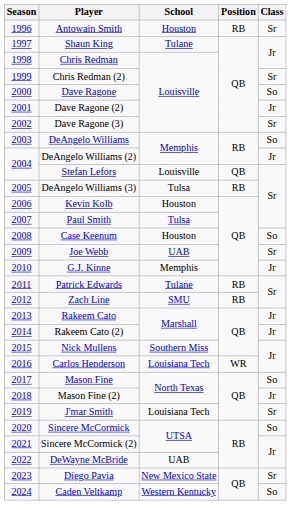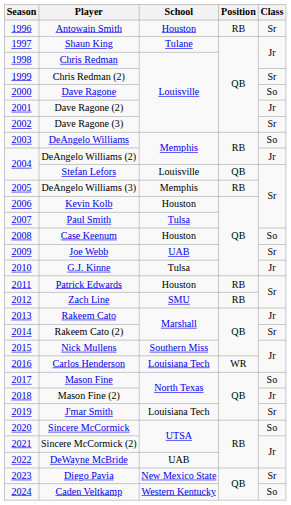 <table class="wikitable sortable">
 <tr>
 <th>Season</th>
 <th>Player</th>
 <th>School</th>
 <th>Position</th>
 <th>Class</th>
 </tr>
 <tr align="center">
 <td><a href='#'>1996</a></td>
 <td><a href='#'>Antowain Smith</a></td>
 <td><a href='#'>Houston</a></td>
 <td>RB</td>
 <td>Sr</td>
 </tr>
 <tr align="center">
 <td><a href='#'>1997</a></td>
 <td><a href='#'>Shaun King</a></td>
 <td><a href='#'>Tulane</a></td>
 <td rowspan="6">QB</td>
 <td rowspan="2">Jr</td>
 </tr>
 <tr align="center">
 <td><a href='#'>1998</a></td>
 <td><a href='#'>Chris Redman</a></td>
 <td rowspan="5"><a href='#'>Louisville</a></td>
 </tr>
 <tr align="center">
 <td><a href='#'>1999</a></td>
 <td>Chris Redman (2)</td>
 <td>Sr</td>
 </tr>
 <tr align="center">
 <td><a href='#'>2000</a></td>
 <td><a href='#'>Dave Ragone</a></td>
 <td>So</td>
 </tr>
 <tr align="center">
 <td><a href='#'>2001</a></td>
 <td>Dave Ragone (2)</td>
 <td>Jr</td>
 </tr>
 <tr align="center">
 <td><a href='#'>2002</a></td>
 <td>Dave Ragone (3)</td>
 <td>Sr</td>
 </tr>
 <tr align="center">
 <td><a href='#'>2003</a></td>
 <td><a href='#'>DeAngelo Williams</a></td>
 <td rowspan="2"><a href='#'>Memphis</a></td>
 <td rowspan="2">RB</td>
 <td>So</td>
 </tr>
 <tr align="center">
 <td rowspan="2"><a href='#'>2004</a></td>
 <td>DeAngelo Williams (2)</td>
 <td>Jr</td>
 </tr>
 <tr align="center">
 <td><a href='#'>Stefan Lefors</a></td>
 <td>Louisville</td>
 <td>QB</td>
 <td rowspan="4">Sr</td>
 </tr>
 <tr align="center">
 <td><a href='#'>2005</a></td>
 <td>DeAngelo Williams (3)</td>
-<td>Tulsa</td>
+<td>Memphis</td>
 <td>RB</td>
 </tr>
 <tr align="center">
 <td><a href='#'>2006</a></td>
 <td><a href='#'>Kevin Kolb</a></td>
 <td>Houston</td>
 <td rowspan="5">QB</td>
 </tr>
 <tr align="center">
 <td><a href='#'>2007</a></td>
 <td><a href='#'>Paul Smith</a></td>
 <td><a href='#'>Tulsa</a></td>
 </tr>
 <tr align="center">
 <td><a href='#'>2008</a></td>
 <td><a href='#'>Case Keenum</a></td>
 <td>Houston</td>
 <td>So</td>
 </tr>
 <tr align="center">
 <td><a href='#'>2009</a></td>
 <td><a href='#'>Joe Webb</a></td>
 <td><a href='#'>UAB</a></td>
 <td>Sr</td>
 </tr>
 <tr align="center">
 <td><a href='#'>2010</a></td>
 <td><a href='#'>G.J. Kinne</a></td>
-<td>Memphis</td>
+<td>Tulsa</td>
 <td>Jr</td>
 </tr>
 <tr align="center">
 <td><a href='#'>2011</a></td>
 <td><a href='#'>Patrick Edwards</a></td>
-<td><a href='#'>Tulane</a></td>
+<td>Houston</td>
 <td>RB</td>
 <td rowspan="2">Sr</td>
 </tr>
 <tr align="center">
 <td><a href='#'>2012</a></td>
 <td><a href='#'>Zach Line</a></td>
 <td><a href='#'>SMU</a></td>
 <td>RB</td>
 </tr>
 <tr align="center">
 <td><a href='#'>2013</a></td>
 <td><a href='#'>Rakeem Cato</a></td>
 <td rowspan="2"><a href='#'>Marshall</a></td>
 <td rowspan="3">QB</td>
 <td>Jr</td>
 </tr>
 <tr align="center">
 <td><a href='#'>2014</a></td>
 <td>Rakeem Cato (2)</td>
-<td>Jr</td>
+<td>Sr</td>
 </tr>
 <tr align="center">
 <td><a href='#'>2015</a></td>
 <td><a href='#'>Nick Mullens</a></td>
 <td><a href='#'>Southern Miss</a></td>
 <td rowspan="2">Jr</td>
 </tr>
 <tr align="center">
 <td><a href='#'>2016</a></td>
 <td><a href='#'>Carlos Henderson</a></td>
 <td><a href='#'>Louisiana Tech</a></td>
 <td>WR</td>
 </tr>
 <tr align="center">
 <td><a href='#'>2017</a></td>
 <td><a href='#'>Mason Fine</a></td>
 <td rowspan="2"><a href='#'>North Texas</a></td>
 <td rowspan="3">QB</td>
 <td>So</td>
 </tr>
 <tr align="center">
 <td><a href='#'>2018</a></td>
 <td>Mason Fine (2)</td>
 <td>Jr</td>
 </tr>
 <tr align="center">
 <td><a href='#'>2019</a></td>
 <td><a href='#'>J'mar Smith</a></td>
 <td>Louisiana Tech</td>
 <td>Sr</td>
 </tr>
 <tr align="center">
 <td><a href='#'>2020</a></td>
 <td><a href='#'>Sincere McCormick</a></td>
 <td rowspan="2"><a href='#'>UTSA</a></td>
 <td rowspan="3">RB</td>
 <td>So</td>
 </tr>
 <tr align="center">
 <td><a href='#'>2021</a></td>
 <td>Sincere McCormick (2)</td>
 <td rowspan="2">Jr</td>
 </tr>
 <tr align="center">
 <td><a href='#'>2022</a></td>
 <td><a href='#'>DeWayne McBride</a></td>
 <td>UAB</td>
 </tr>
 <tr align="center">
 <td><a href='#'>2023</a></td>
 <td><a href='#'>Diego Pavia</a></td>
 <td><a href='#'>New Mexico State</a></td>
 <td rowspan="2">QB</td>
 <td>Sr</td>
 </tr>
 <tr align="center">
 <td><a href='#'>2024</a></td>
 <td><a href='#'>Caden Veltkamp</a></td>
 <td><a href='#'>Western Kentucky</a></td>
 <td>So</td>
 </tr>
 </table>
